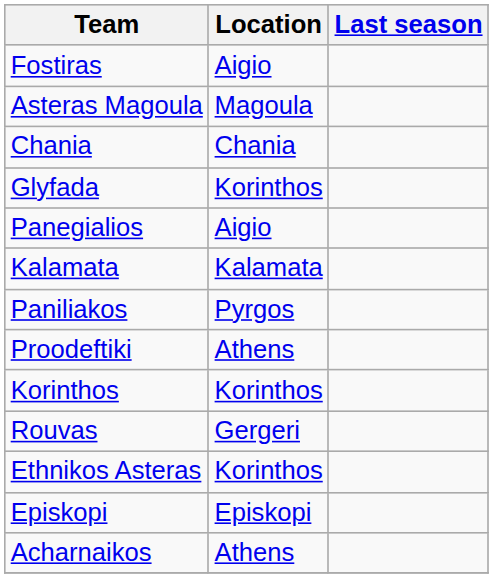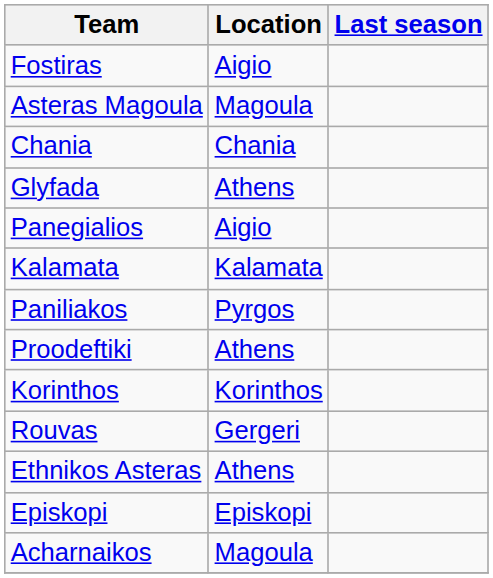 <table class="wikitable sortable">
 <tr>
 <th>Team</th>
 <th>Location</th>
 <th><a href='#'>Last season</a></th>
 </tr>
 <tr>
 <td><a href='#'>Fostiras</a></td>
 <td><a href='#'>Aigio</a></td>
 <td></td>
 </tr>
 <tr>
 <td><a href='#'>Asteras Magoula</a></td>
 <td><a href='#'>Magoula</a></td>
 <td></td>
 </tr>
 <tr>
 <td><a href='#'>Chania</a></td>
 <td><a href='#'>Chania</a></td>
 <td></td>
 </tr>
 <tr>
 <td><a href='#'>Glyfada</a></td>
-<td><a href='#'>Korinthos</a></td>
+<td><a href='#'>Athens</a></td>
 <td></td>
 </tr>
 <tr>
 <td><a href='#'>Panegialios</a></td>
 <td><a href='#'>Aigio</a></td>
 <td></td>
 </tr>
 <tr>
 <td><a href='#'>Kalamata</a></td>
 <td><a href='#'>Kalamata</a></td>
 <td></td>
 </tr>
 <tr>
 <td><a href='#'>Paniliakos</a></td>
 <td><a href='#'>Pyrgos</a></td>
 <td></td>
 </tr>
 <tr>
 <td><a href='#'>Proodeftiki</a></td>
 <td><a href='#'>Athens</a></td>
 <td></td>
 </tr>
 <tr>
 <td><a href='#'>Korinthos</a></td>
 <td><a href='#'>Korinthos</a></td>
 <td></td>
 </tr>
 <tr>
 <td><a href='#'>Rouvas</a></td>
 <td><a href='#'>Gergeri</a></td>
 <td></td>
 </tr>
 <tr>
 <td><a href='#'>Ethnikos Asteras</a></td>
-<td><a href='#'>Korinthos</a></td>
+<td><a href='#'>Athens</a></td>
 <td></td>
 </tr>
 <tr>
 <td><a href='#'>Episkopi</a></td>
 <td><a href='#'>Episkopi</a></td>
 <td></td>
 </tr>
 <tr>
 <td><a href='#'>Acharnaikos</a></td>
-<td><a href='#'>Athens</a></td>
+<td><a href='#'>Magoula</a></td>
 <td></td>
 </tr>
 <tr>
 </tr>
 </table>
